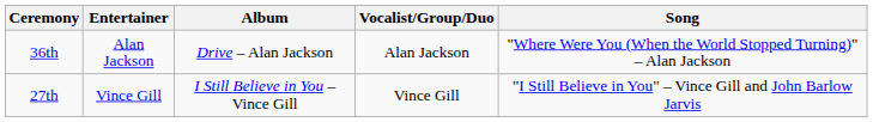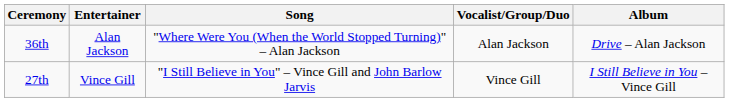 <table class="wikitable sortable" style="text-align:center;">
 <tr>
 <th>Ceremony</th>
 <th>Entertainer</th>
+<th>Song</th>
+<th>Vocalist/Group/Duo</th>
 <th>Album</th>
-<th>Vocalist/Group/Duo</th>
-<th>Song</th>
 </tr>
 <tr>
 <td><a href='#'>36th</a></td>
 <td><a href='#'>Alan Jackson</a></td>
+<td>"<a href='#'>Where Were You (When the World Stopped Turning)</a>" – Alan Jackson</td>
+<td>Alan Jackson</td>
 <td><em><a href='#'>Drive</a></em> – Alan Jackson</td>
-<td>Alan Jackson</td>
-<td>"<a href='#'>Where Were You (When the World Stopped Turning)</a>" – Alan Jackson</td>
 </tr>
 <tr>
 <td><a href='#'>27th</a></td>
 <td><a href='#'>Vince Gill</a></td>
+<td>"<a href='#'>I Still Believe in You</a>" – Vince Gill and <a href='#'>John Barlow Jarvis</a></td>
+<td>Vince Gill</td>
 <td><em><a href='#'>I Still Believe in You</a></em> – Vince Gill</td>
-<td>Vince Gill</td>
-<td>"<a href='#'>I Still Believe in You</a>" – Vince Gill and <a href='#'>John Barlow Jarvis</a></td>
 </tr>
 </table>
